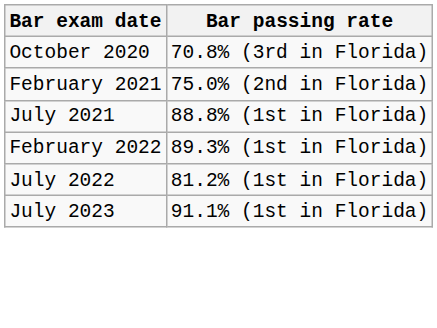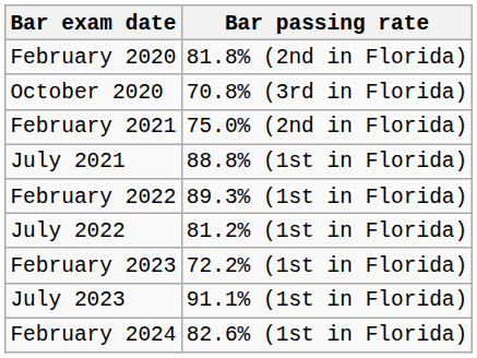 <table class="wikitable" border="0">
 <tr>
 <th>Bar exam date</th>
 <th>Bar passing rate</th>
+</tr>
+<tr>
+<td>February 2020</td>
+<td>81.8% (2nd in Florida)</td>
 </tr>
 <tr>
 <td>October 2020</td>
 <td>70.8% (3rd in Florida)</td>
 </tr>
 <tr>
 <td>February 2021</td>
 <td>75.0% (2nd in Florida)</td>
 </tr>
 <tr>
 <td>July 2021</td>
 <td>88.8% (1st in Florida)</td>
 </tr>
 <tr>
 <td>February 2022</td>
 <td>89.3% (1st in Florida)</td>
 </tr>
 <tr>
 <td>July 2022</td>
 <td>81.2% (1st in Florida)</td>
 </tr>
 <tr>
+<td>February 2023</td>
+<td>72.2% (1st in Florida)</td>
+</tr>
+<tr>
 <td>July 2023</td>
 <td>91.1% (1st in Florida)</td>
 </tr>
+<tr>
+<td>February 2024</td>
+<td>82.6% (1st in Florida)</td>
+</tr>
 </table>
